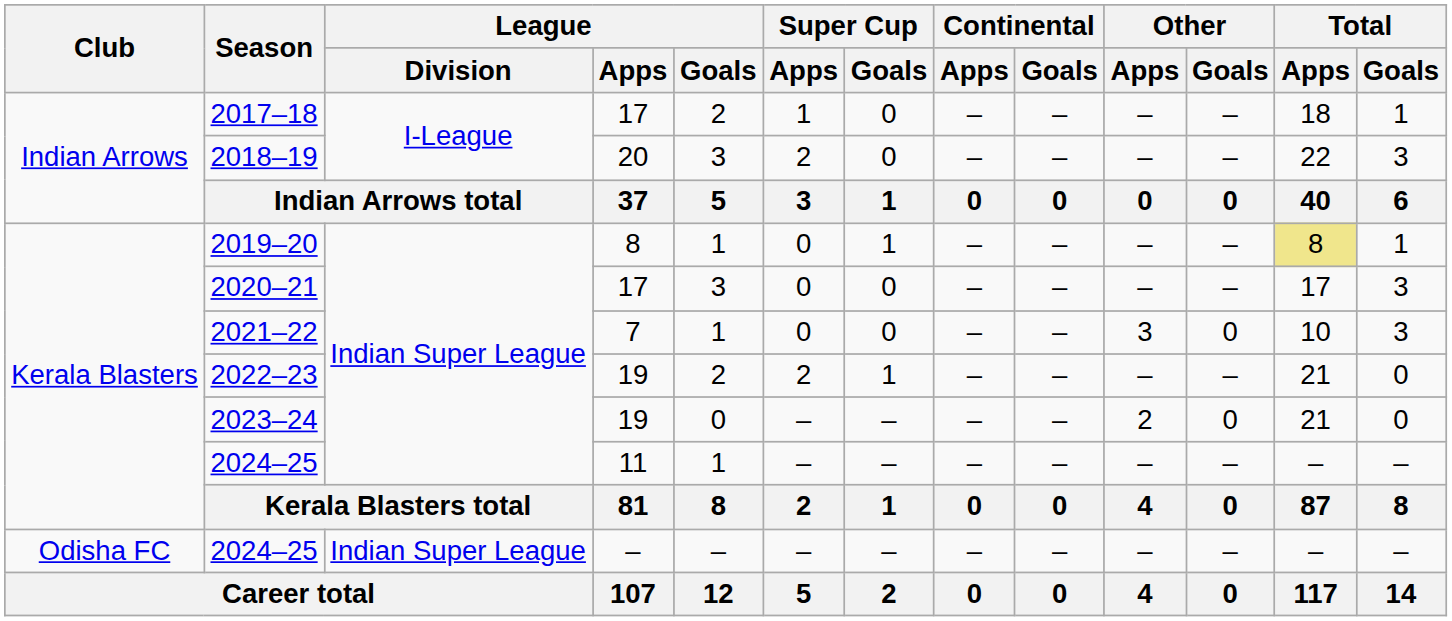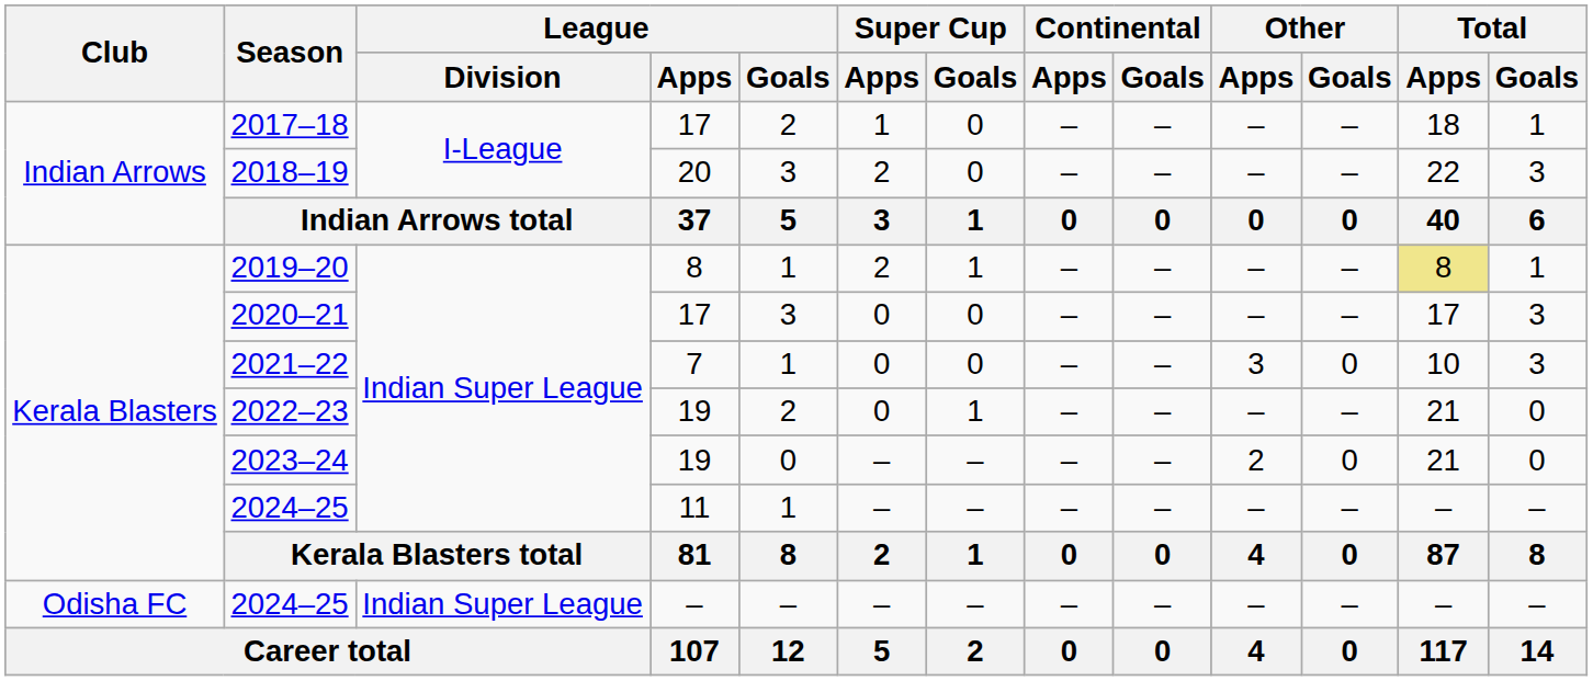 <table class="wikitable" style="text-align: center;">
 <tr>
 <th rowspan="2">Club</th>
 <th rowspan="2">Season</th>
 <th colspan="3">League</th>
 <th colspan="2">Super Cup</th>
 <th colspan="2">Continental</th>
 <th colspan="2">Other</th>
 <th colspan="2">Total</th>
 </tr>
 <tr>
 <th>Division</th>
 <th>Apps</th>
 <th>Goals</th>
 <th>Apps</th>
 <th>Goals</th>
 <th>Apps</th>
 <th>Goals</th>
 <th>Apps</th>
 <th>Goals</th>
 <th>Apps</th>
 <th>Goals</th>
 </tr>
 <tr>
 <td rowspan="3"><a href='#'>Indian Arrows</a></td>
 <td><a href='#'>2017–18</a></td>
 <td rowspan="2"><a href='#'>I-League</a></td>
 <td>17</td>
 <td>2</td>
 <td>1</td>
 <td>0</td>
 <td>–</td>
 <td>–</td>
 <td>–</td>
 <td>–</td>
 <td>18</td>
 <td>1</td>
 </tr>
 <tr>
 <td><a href='#'>2018–19</a></td>
 <td>20</td>
 <td>3</td>
 <td>2</td>
 <td>0</td>
 <td>–</td>
 <td>–</td>
 <td>–</td>
 <td>–</td>
 <td>22</td>
 <td>3</td>
 </tr>
 <tr>
 <th colspan="2">Indian Arrows total</th>
 <th>37</th>
 <th>5</th>
 <th>3</th>
 <th>1</th>
 <th>0</th>
 <th>0</th>
 <th>0</th>
 <th>0</th>
 <th>40</th>
 <th>6</th>
 </tr>
 <tr>
 <td rowspan="7"><a href='#'>Kerala Blasters</a></td>
 <td><a href='#'>2019–20</a></td>
 <td rowspan="6"><a href='#'>Indian Super League</a></td>
 <td>8</td>
 <td>1</td>
-<td>0</td>
+<td>2</td>
 <td>1</td>
 <td>–</td>
 <td>–</td>
 <td>–</td>
 <td>–</td>
 <td style="background: khaki;">8</td>
 <td>1</td>
 </tr>
 <tr>
 <td><a href='#'>2020–21</a></td>
 <td>17</td>
 <td>3</td>
 <td>0</td>
 <td>0</td>
 <td>–</td>
 <td>–</td>
 <td>–</td>
 <td>–</td>
 <td>17</td>
 <td>3</td>
 </tr>
 <tr>
 <td><a href='#'>2021–22</a></td>
 <td>7</td>
 <td>1</td>
 <td>0</td>
 <td>0</td>
 <td>–</td>
 <td>–</td>
 <td>3</td>
 <td>0</td>
 <td>10</td>
 <td>3</td>
 </tr>
 <tr>
 <td><a href='#'>2022–23</a></td>
 <td>19</td>
 <td>2</td>
-<td>2</td>
+<td>0</td>
 <td>1</td>
 <td>–</td>
 <td>–</td>
 <td>–</td>
 <td>–</td>
 <td>21</td>
 <td>0</td>
 </tr>
 <tr>
 <td><a href='#'>2023–24</a></td>
 <td>19</td>
 <td>0</td>
 <td>–</td>
 <td>–</td>
 <td>–</td>
 <td>–</td>
 <td>2</td>
 <td>0</td>
 <td>21</td>
 <td>0</td>
 </tr>
 <tr>
 <td><a href='#'>2024–25</a></td>
 <td>11</td>
 <td>1</td>
 <td>–</td>
 <td>–</td>
 <td>–</td>
 <td>–</td>
 <td>–</td>
 <td>–</td>
 <td>–</td>
 <td>–</td>
 </tr>
 <tr>
 <th colspan="2">Kerala Blasters total</th>
 <th>81</th>
 <th>8</th>
 <th>2</th>
 <th>1</th>
 <th>0</th>
 <th>0</th>
 <th>4</th>
 <th>0</th>
 <th>87</th>
 <th>8</th>
 </tr>
 <tr>
 <td rowspan="1"><a href='#'>Odisha FC</a></td>
 <td><a href='#'>2024–25</a></td>
 <td rowspan="1"><a href='#'>Indian Super League</a></td>
 <td>–</td>
 <td>–</td>
 <td>–</td>
 <td>–</td>
 <td>–</td>
 <td>–</td>
 <td>–</td>
 <td>–</td>
 <td>–</td>
 <td>–</td>
 </tr>
 <tr>
 <th colspan="3">Career total</th>
 <th>107</th>
 <th>12</th>
 <th>5</th>
 <th>2</th>
 <th>0</th>
 <th>0</th>
 <th>4</th>
 <th>0</th>
 <th>117</th>
 <th>14</th>
 </tr>
 </table>
